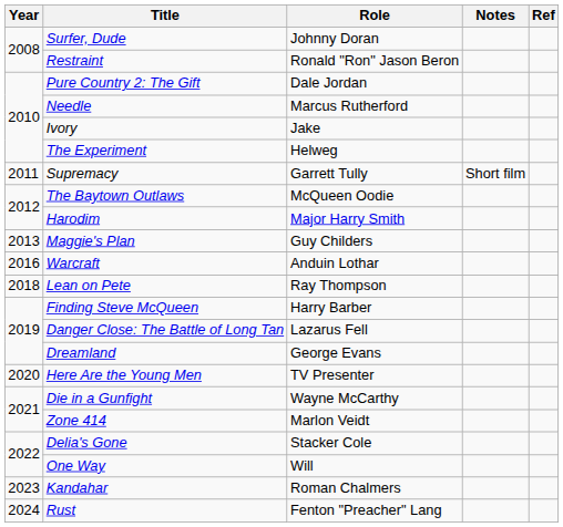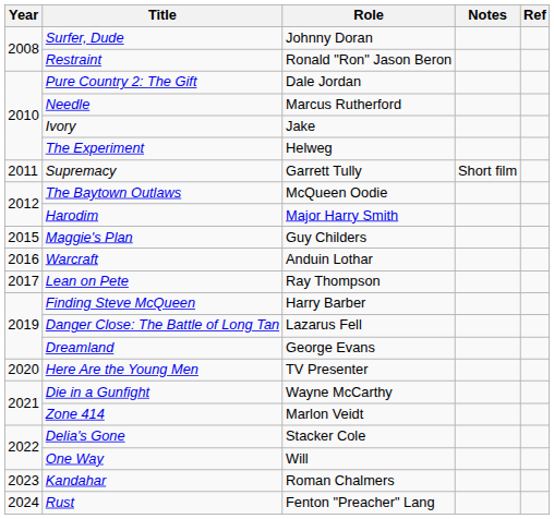 <table class="wikitable sortable">
 <tr>
 <th>Year</th>
 <th>Title</th>
 <th>Role</th>
 <th class="unsortable">Notes</th>
 <th>Ref</th>
 </tr>
 <tr>
 <td rowspan="2">2008</td>
 <td><em><a href='#'>Surfer, Dude</a></em></td>
 <td>Johnny Doran</td>
 <td></td>
 <td></td>
 </tr>
 <tr>
 <td><em><a href='#'>Restraint</a></em></td>
 <td>Ronald "Ron" Jason Beron</td>
 <td></td>
 <td></td>
 </tr>
 <tr>
 <td rowspan="4">2010</td>
 <td><em><a href='#'>Pure Country 2: The Gift</a></em></td>
 <td>Dale Jordan</td>
 <td></td>
 <td></td>
 </tr>
 <tr>
 <td><em><a href='#'>Needle</a></em></td>
 <td>Marcus Rutherford</td>
 <td></td>
 <td></td>
 </tr>
 <tr>
 <td><em>Ivory</em></td>
 <td>Jake</td>
 <td></td>
 <td></td>
 </tr>
 <tr>
 <td><em><a href='#'>The Experiment</a></em></td>
 <td>Helweg</td>
 <td></td>
 <td></td>
 </tr>
 <tr>
 <td>2011</td>
 <td><em>Supremacy</em></td>
 <td>Garrett Tully</td>
 <td>Short film</td>
 <td></td>
 </tr>
 <tr>
 <td rowspan="2">2012</td>
 <td><em><a href='#'>The Baytown Outlaws</a></em></td>
 <td>McQueen Oodie</td>
 <td></td>
 <td></td>
 </tr>
 <tr>
 <td><em><a href='#'>Harodim</a></em></td>
 <td><a href='#'>Major Harry Smith</a></td>
 <td></td>
 <td></td>
 </tr>
 <tr>
-<td>2013</td>
+<td>2015</td>
 <td><em><a href='#'>Maggie's Plan</a></em></td>
 <td>Guy Childers</td>
 <td></td>
 <td></td>
 </tr>
 <tr>
 <td>2016</td>
 <td><em><a href='#'>Warcraft</a></em></td>
 <td>Anduin Lothar</td>
 <td></td>
 <td></td>
 </tr>
 <tr>
-<td>2018</td>
+<td>2017</td>
 <td><em><a href='#'>Lean on Pete</a></em></td>
 <td>Ray Thompson</td>
 <td></td>
 <td></td>
 </tr>
 <tr>
 <td rowspan="3">2019</td>
 <td><em><a href='#'>Finding Steve McQueen</a></em></td>
 <td>Harry Barber</td>
 <td></td>
 <td></td>
 </tr>
 <tr>
 <td><em><a href='#'>Danger Close: The Battle of Long Tan</a></em></td>
 <td>Lazarus Fell</td>
 <td></td>
 <td></td>
 </tr>
 <tr>
 <td><em><a href='#'>Dreamland</a></em></td>
 <td>George Evans</td>
 <td></td>
 <td></td>
 </tr>
 <tr>
 <td>2020</td>
 <td><em><a href='#'>Here Are the Young Men</a></em></td>
 <td>TV Presenter</td>
 <td></td>
 <td></td>
 </tr>
 <tr>
 <td rowspan="2">2021</td>
 <td><em><a href='#'>Die in a Gunfight</a></em></td>
 <td>Wayne McCarthy</td>
 <td></td>
 <td></td>
 </tr>
 <tr>
 <td><em><a href='#'>Zone 414</a></em></td>
 <td>Marlon Veidt</td>
 <td></td>
 <td></td>
 </tr>
 <tr>
 <td rowspan="2">2022</td>
 <td><em><a href='#'>Delia's Gone</a></em></td>
 <td>Stacker Cole</td>
 <td></td>
 <td></td>
 </tr>
 <tr>
 <td><em><a href='#'>One Way</a></em></td>
 <td>Will</td>
 <td></td>
 <td></td>
 </tr>
 <tr>
 <td>2023</td>
 <td><em><a href='#'>Kandahar</a></em></td>
 <td>Roman Chalmers</td>
 <td></td>
 <td></td>
 </tr>
 <tr>
 <td>2024</td>
 <td><em><a href='#'>Rust</a></em></td>
 <td>Fenton "Preacher" Lang</td>
 <td></td>
 <td></td>
 </tr>
 </table>
